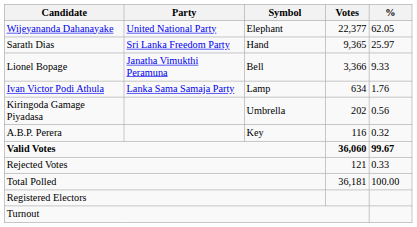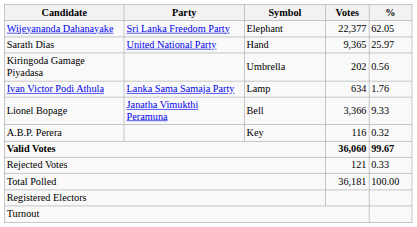 <table class="wikitable" border="1" style="text-align:right;">
 <tr>
 <th align=left width="180">Candidate</th>
 <th align=left width="180">Party</th>
 <th align=left width="120">Symbol</th>
 <th align=left width="60">Votes</th>
 <th align=left width="60">%</th>
 </tr>
 <tr>
 <td align=left><a href='#'>Wijeyananda Dahanayake</a></td>
-<td align=left><a href='#'>United National Party</a></td>
+<td align=left><a href='#'>Sri Lanka Freedom Party</a></td>
 <td align=left>Elephant</td>
 <td align=right>22,377</td>
 <td align=left>62.05</td>
 </tr>
 <tr>
 <td align=left>Sarath Dias</td>
-<td align=left><a href='#'>Sri Lanka Freedom Party</a></td>
+<td align=left><a href='#'>United National Party</a></td>
 <td align=left>Hand</td>
 <td align=right>9,365</td>
 <td align=left>25.97</td>
 </tr>
 <tr>
-<td align=left>Lionel Bopage</td>
-<td align=left><a href='#'>Janatha Vimukthi Peramuna</a></td>
-<td align=left>Bell</td>
-<td align=right>3,366</td>
-<td align=left>9.33</td>
+<td align=left>Kiringoda Gamage Piyadasa</td>
+<td align=left></td>
+<td align=left>Umbrella</td>
+<td align=right>202</td>
+<td align=left>0.56</td>
 </tr>
 <tr>
 <td align=left><a href='#'>Ivan Victor Podi Athula</a></td>
 <td align=left><a href='#'>Lanka Sama Samaja Party</a></td>
 <td align=left>Lamp</td>
 <td align=right>634</td>
 <td align=left>1.76</td>
 </tr>
 <tr>
-<td align=left>Kiringoda Gamage Piyadasa</td>
-<td align=left></td>
-<td align=left>Umbrella</td>
-<td align=right>202</td>
-<td align=left>0.56</td>
+<td align=left>Lionel Bopage</td>
+<td align=left><a href='#'>Janatha Vimukthi Peramuna</a></td>
+<td align=left>Bell</td>
+<td align=right>3,366</td>
+<td align=left>9.33</td>
 </tr>
 <tr>
 <td align=left>A.B.P. Perera</td>
 <td align=left></td>
 <td align=left>Key</td>
 <td align=right>116</td>
 <td align=left>0.32</td>
 </tr>
 <tr>
 <td align=left colspan=3><strong>Valid Votes</strong></td>
 <td align=right><strong>36,060</strong></td>
 <td align=left><strong>99.67</strong></td>
 </tr>
 <tr>
 <td align=left colspan=3>Rejected Votes</td>
 <td align=right>121</td>
 <td align=left>0.33</td>
 </tr>
 <tr>
 <td align=left colspan=3>Total Polled</td>
 <td align=right>36,181</td>
 <td align=left>100.00</td>
 </tr>
 <tr>
 <td align=left colspan=3>Registered Electors</td>
 <td></td>
 <td></td>
 </tr>
 <tr>
 <td align=left colspan=4>Turnout</td>
 <td align=left></td>
 </tr>
 </table>
